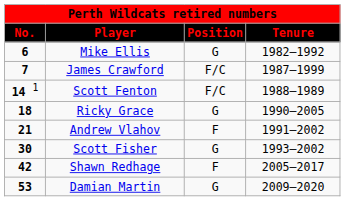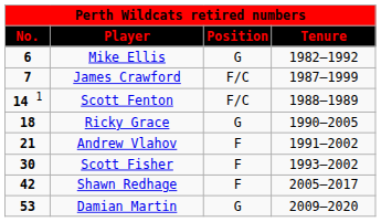 <table class="wikitable sortable" style="text-align:center">
 <tr>
 <td colspan="4" style="background:red; color:black;"><strong>Perth Wildcats retired numbers</strong></td>
 </tr>
 <tr>
 <th style="width:40px; background:black; color:red;">No.</th>
 <th style="width:150px; background:black; color:red;">Player</th>
 <th style="width:40px; background:black; color:red;">Position</th>
 <th style="width:100px; background:black; color:red;">Tenure</th>
 </tr>
 <tr>
 <td><strong>6</strong></td>
 <td><a href='#'>Mike Ellis</a></td>
 <td>G</td>
 <td>1982–1992</td>
 </tr>
 <tr>
 <td><strong>7</strong></td>
 <td><a href='#'>James Crawford</a></td>
 <td>F/C</td>
 <td>1987–1999</td>
 </tr>
 <tr>
 <td><strong>14</strong> <sup>1</sup></td>
 <td><a href='#'>Scott Fenton</a></td>
 <td>F/C</td>
 <td>1988–1989</td>
 </tr>
 <tr>
 <td><strong>18</strong></td>
 <td><a href='#'>Ricky Grace</a></td>
 <td>G</td>
 <td>1990–2005</td>
 </tr>
 <tr>
 <td><strong>21</strong></td>
 <td><a href='#'>Andrew Vlahov</a></td>
 <td>F</td>
 <td>1991–2002</td>
 </tr>
 <tr>
 <td><strong>30</strong></td>
 <td><a href='#'>Scott Fisher</a></td>
-<td>G</td>
+<td>F</td>
 <td>1993–2002</td>
 </tr>
 <tr>
 <td><strong>42</strong></td>
 <td><a href='#'>Shawn Redhage</a></td>
 <td>F</td>
 <td>2005–2017</td>
 </tr>
 <tr>
 <td><strong>53</strong></td>
 <td><a href='#'>Damian Martin</a></td>
 <td>G</td>
 <td>2009–2020</td>
 </tr>
 </table>
